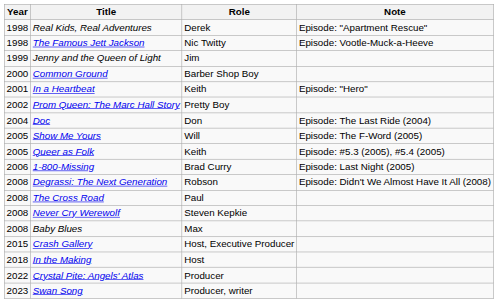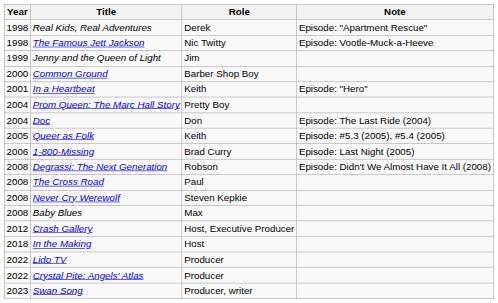 <table class="wikitable sortable">
 <tr>
 <th>Year</th>
 <th>Title</th>
 <th>Role</th>
 <th class="unsortable">Note</th>
 </tr>
 <tr>
 <td>1998</td>
 <td><em>Real Kids, Real Adventures</em></td>
 <td>Derek</td>
 <td>Episode: "Apartment Rescue"</td>
 </tr>
 <tr>
 <td>1998</td>
 <td data-sort-value="Famous Jett Jackson, The"><em><a href='#'>The Famous Jett Jackson</a></em></td>
 <td>Nic Twitty</td>
 <td>Episode: Vootle-Muck-a-Heeve</td>
 </tr>
 <tr>
 <td>1999</td>
 <td><em>Jenny and the Queen of Light</em></td>
 <td>Jim</td>
 <td></td>
 </tr>
 <tr>
 <td>2000</td>
 <td><em><a href='#'>Common Ground</a></em></td>
 <td>Barber Shop Boy</td>
 <td></td>
 </tr>
 <tr>
 <td>2001</td>
 <td><em><a href='#'>In a Heartbeat</a></em></td>
 <td>Keith</td>
 <td>Episode: "Hero"</td>
 </tr>
 <tr>
-<td>2002</td>
+<td>2004</td>
 <td><em><a href='#'>Prom Queen: The Marc Hall Story</a></em></td>
 <td>Pretty Boy</td>
 <td></td>
 </tr>
 <tr>
 <td>2004</td>
 <td><em><a href='#'>Doc</a></em></td>
 <td>Don</td>
 <td>Episode: The Last Ride (2004)</td>
-</tr>
-<tr>
-<td>2005</td>
-<td><em><a href='#'>Show Me Yours</a></em></td>
-<td>Will</td>
-<td>Episode: The F-Word (2005)</td>
 </tr>
 <tr>
 <td>2005</td>
 <td><em><a href='#'>Queer as Folk</a></em></td>
 <td>Keith</td>
 <td>Episode: #5.3 (2005), #5.4 (2005)</td>
 </tr>
 <tr>
 <td>2006</td>
 <td><em><a href='#'>1-800-Missing</a></em></td>
 <td>Brad Curry</td>
 <td>Episode: Last Night (2005)</td>
 </tr>
 <tr>
 <td>2008</td>
 <td><em><a href='#'>Degrassi: The Next Generation</a></em></td>
 <td>Robson</td>
 <td>Episode: Didn't We Almost Have It All (2008)</td>
 </tr>
 <tr>
 <td>2008</td>
 <td data-sort-value="Cross Road, The"><em><a href='#'>The Cross Road</a></em></td>
 <td>Paul</td>
 <td></td>
 </tr>
 <tr>
 <td>2008</td>
 <td><em><a href='#'>Never Cry Werewolf</a></em></td>
 <td>Steven Kepkie</td>
 <td></td>
 </tr>
 <tr>
 <td>2008</td>
 <td><em>Baby Blues</em></td>
 <td>Max</td>
 <td></td>
 </tr>
 <tr>
-<td>2015</td>
+<td>2012</td>
 <td><em><a href='#'>Crash Gallery</a></em></td>
 <td>Host, Executive Producer</td>
 <td></td>
 </tr>
 <tr>
 <td>2018</td>
 <td><em><a href='#'>In the Making</a></em></td>
 <td>Host</td>
+<td></td>
+</tr>
+<tr>
+<td>2022</td>
+<td><em><a href='#'>Lido TV</a></em></td>
+<td>Producer</td>
 <td></td>
 </tr>
 <tr>
 <td>2022</td>
 <td><em><a href='#'>Crystal Pite: Angels' Atlas</a></em></td>
 <td>Producer</td>
 <td></td>
 </tr>
 <tr>
 <td>2023</td>
 <td><em><a href='#'>Swan Song</a></em></td>
 <td>Producer, writer</td>
 <td></td>
 </tr>
 </table>
